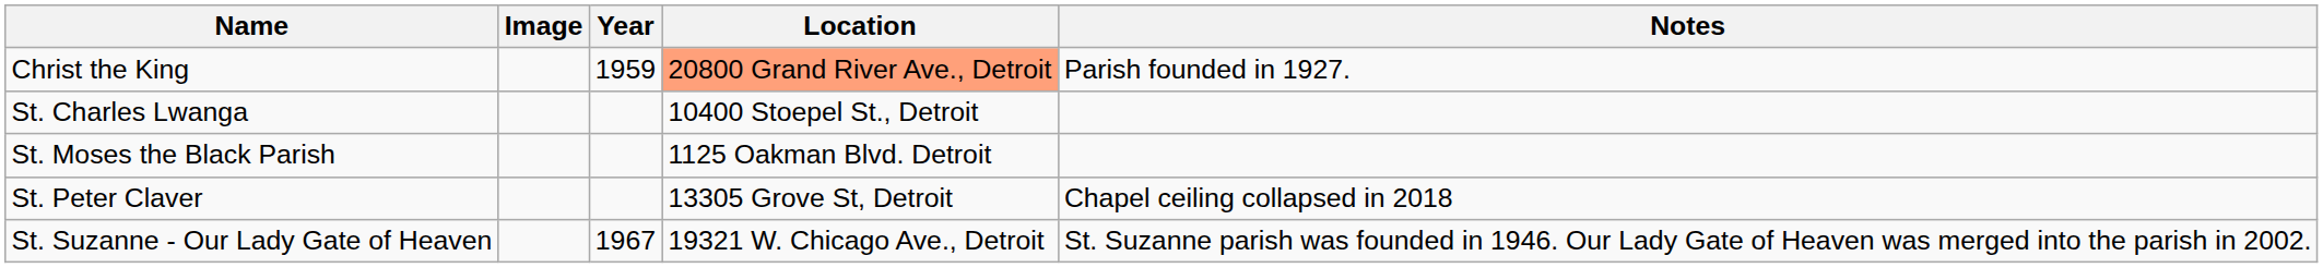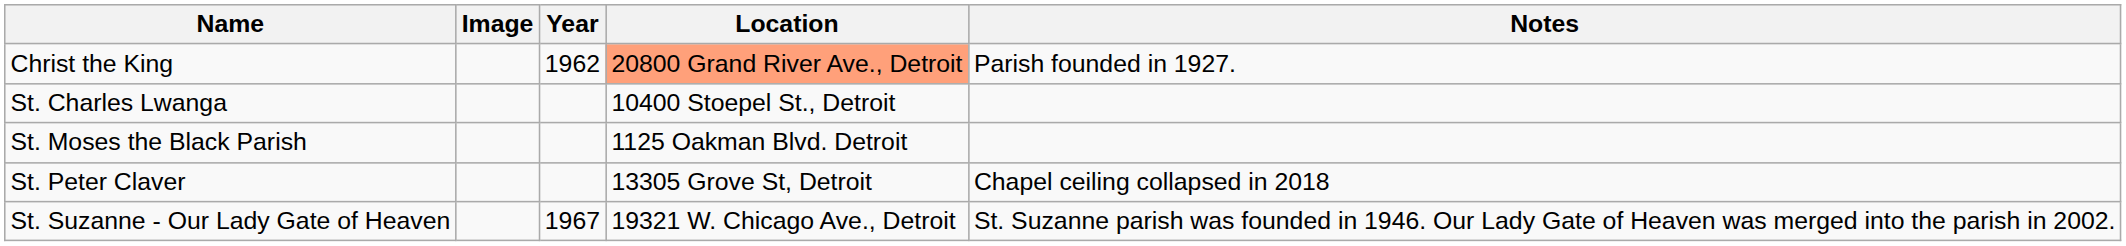 <table class="wikitable sortable">
 <tr>
 <th>Name</th>
 <th class="unsortable">Image</th>
 <th>Year</th>
 <th class="unsortable">Location</th>
 <th class="unsortable">Notes</th>
 </tr>
 <tr>
 <td>Christ the King</td>
 <td></td>
-<td>1959</td>
+<td>1962</td>
 <td style="background: lightsalmon;">20800 Grand River Ave., Detroit</td>
 <td>Parish founded in 1927.</td>
 </tr>
 <tr>
 <td>St. Charles Lwanga</td>
 <td></td>
 <td></td>
 <td>10400 Stoepel St., Detroit</td>
 <td></td>
 </tr>
 <tr>
 <td>St. Moses the Black Parish</td>
 <td></td>
 <td></td>
 <td>1125 Oakman Blvd. Detroit</td>
 <td></td>
 </tr>
 <tr>
 <td>St. Peter Claver</td>
 <td></td>
 <td></td>
 <td>13305 Grove St, Detroit</td>
 <td>Chapel ceiling collapsed in 2018</td>
 </tr>
 <tr>
 <td>St. Suzanne - Our Lady Gate of Heaven</td>
 <td></td>
 <td>1967</td>
 <td>19321 W. Chicago Ave., Detroit</td>
 <td>St. Suzanne parish was founded in 1946. Our Lady Gate of Heaven was merged into the parish in 2002.</td>
 </tr>
 </table>
